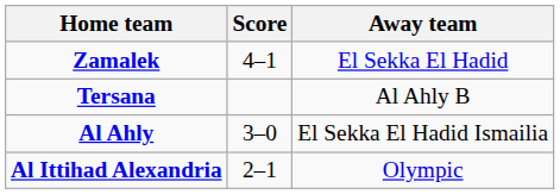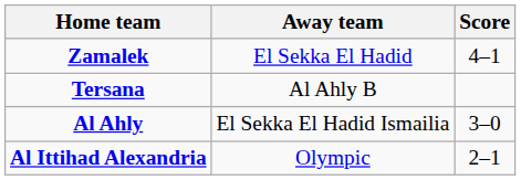 <table class="wikitable" style="text-align: center">
 <tr>
 <th>Home team</th>
+<th>Away team</th>
 <th>Score</th>
-<th>Away team</th>
 </tr>
 <tr>
 <td><strong><a href='#'>Zamalek</a></strong></td>
+<td><a href='#'>El Sekka El Hadid</a></td>
 <td>4–1</td>
-<td><a href='#'>El Sekka El Hadid</a></td>
 </tr>
 <tr>
 <td><strong><a href='#'>Tersana</a></strong></td>
+<td>Al Ahly B</td>
 <td></td>
-<td>Al Ahly B</td>
 </tr>
 <tr>
 <td><strong><a href='#'>Al Ahly</a></strong></td>
+<td>El Sekka El Hadid Ismailia</td>
 <td>3–0</td>
-<td>El Sekka El Hadid Ismailia</td>
 </tr>
 <tr>
 <td><strong><a href='#'>Al Ittihad Alexandria</a></strong></td>
+<td><a href='#'>Olympic</a></td>
 <td>2–1</td>
-<td><a href='#'>Olympic</a></td>
 </tr>
 </table>
